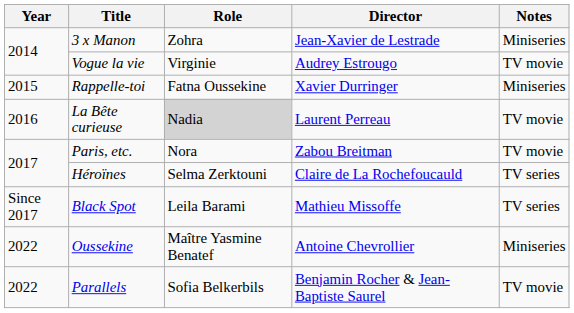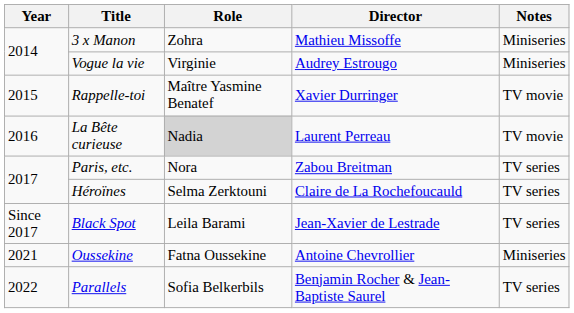 <table class="wikitable sortable">
 <tr>
 <th>Year</th>
 <th>Title</th>
 <th>Role</th>
 <th>Director</th>
 <th class="unsortable">Notes</th>
 </tr>
 <tr>
 <td rowspan=2>2014</td>
 <td><em>3 x Manon</em></td>
 <td>Zohra</td>
-<td><a href='#'>Jean-Xavier de Lestrade</a></td>
+<td><a href='#'>Mathieu Missoffe</a></td>
 <td>Miniseries</td>
 </tr>
 <tr>
 <td><em>Vogue la vie </em></td>
 <td>Virginie</td>
 <td><a href='#'>Audrey Estrougo</a></td>
-<td>TV movie</td>
+<td>Miniseries</td>
 </tr>
 <tr>
 <td>2015</td>
 <td><em>Rappelle-toi</em></td>
-<td>Fatna Oussekine</td>
+<td>Maître Yasmine Benatef</td>
 <td><a href='#'>Xavier Durringer</a></td>
-<td>Miniseries</td>
+<td>TV movie</td>
 </tr>
 <tr>
 <td>2016</td>
 <td><em>La Bête curieuse</em></td>
 <td style="background: lightgrey;">Nadia</td>
 <td><a href='#'>Laurent Perreau</a></td>
 <td>TV movie</td>
 </tr>
 <tr>
 <td rowspan=2>2017</td>
 <td><em>Paris, etc.</em></td>
 <td>Nora</td>
 <td><a href='#'>Zabou Breitman</a></td>
-<td>TV movie</td>
+<td>TV series</td>
 </tr>
 <tr>
 <td><em>Héroïnes</em></td>
 <td>Selma Zerktouni</td>
 <td><a href='#'>Claire de La Rochefoucauld</a></td>
 <td>TV series</td>
 </tr>
 <tr>
 <td>Since 2017</td>
 <td><em><a href='#'>Black Spot</a></em></td>
 <td>Leila Barami</td>
-<td><a href='#'>Mathieu Missoffe</a></td>
+<td><a href='#'>Jean-Xavier de Lestrade</a></td>
 <td>TV series</td>
 </tr>
 <tr>
-<td>2022</td>
+<td>2021</td>
 <td><em><a href='#'>Oussekine</a></em></td>
-<td>Maître Yasmine Benatef</td>
+<td>Fatna Oussekine</td>
 <td><a href='#'>Antoine Chevrollier</a></td>
 <td>Miniseries</td>
 </tr>
 <tr>
 <td>2022</td>
 <td><em><a href='#'>Parallels</a></em></td>
 <td>Sofia Belkerbils</td>
 <td><a href='#'>Benjamin Rocher</a> & <a href='#'>Jean-Baptiste Saurel</a></td>
-<td>TV movie</td>
+<td>TV series</td>
 </tr>
 </table>
